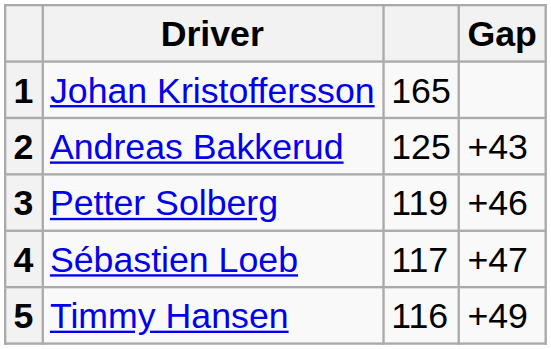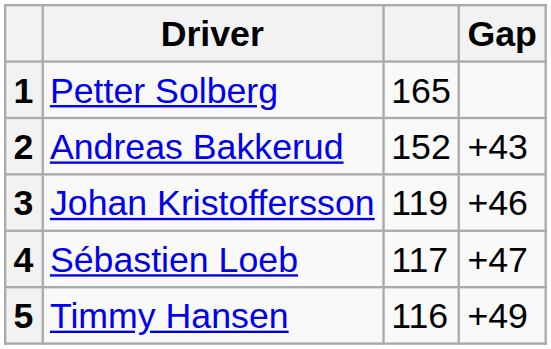 <table class="wikitable" style="font-size: 95%;">
 <tr>
 <th></th>
 <th>Driver</th>
 <th></th>
 <th>Gap</th>
 </tr>
 <tr>
 <th>1</th>
-<td> <a href='#'>Johan Kristoffersson</a></td>
+<td> <a href='#'>Petter Solberg</a></td>
 <td>165</td>
 <td></td>
 </tr>
 <tr>
 <th>2</th>
 <td> <a href='#'>Andreas Bakkerud</a></td>
-<td>125</td>
+<td>152</td>
 <td>+43</td>
 </tr>
 <tr>
 <th>3</th>
-<td> <a href='#'>Petter Solberg</a></td>
+<td> <a href='#'>Johan Kristoffersson</a></td>
 <td>119</td>
 <td>+46</td>
 </tr>
 <tr>
 <th>4</th>
 <td> <a href='#'>Sébastien Loeb</a></td>
 <td>117</td>
 <td>+47</td>
 </tr>
 <tr>
 <th>5</th>
 <td> <a href='#'>Timmy Hansen</a></td>
 <td>116</td>
 <td>+49</td>
 </tr>
 </table>
